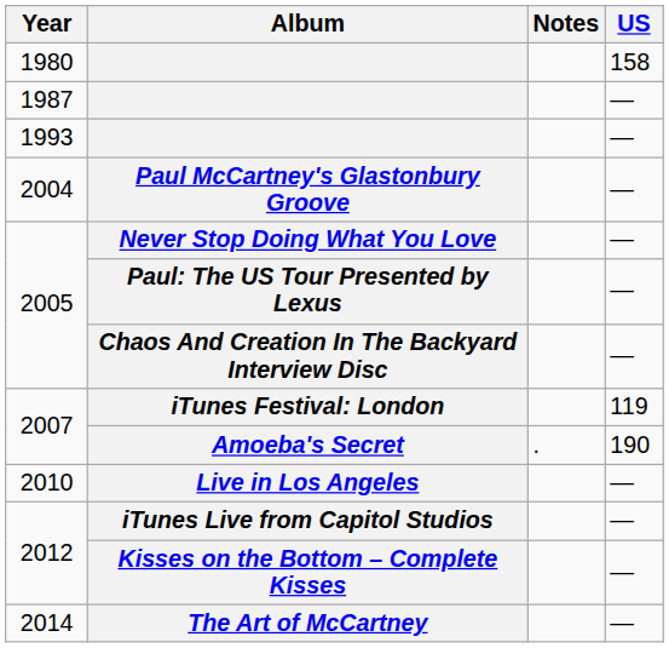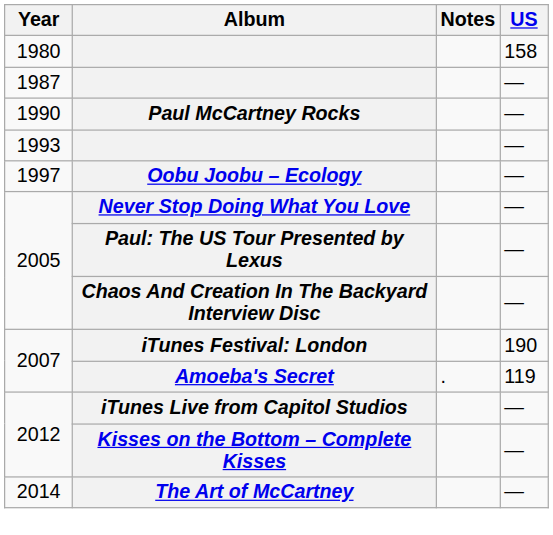 <table class="wikitable sortable plainrowheaders" style="text-align:left">
 <tr>
 <th scope="col" style="width:3em">Year</th>
 <th scope="col" style="width:18em">Album</th>
 <th scope="col" class="unsortable">Notes</th>
 <th scope="col" class="unsortable" style="width:2em;"><a href='#'>US</a><br></th>
 </tr>
 <tr>
 <td style="text-align:center;">1980</td>
 <th scope="row"><em></em></th>
 <td></td>
 <td>158</td>
 </tr>
 <tr>
 <td style="text-align:center;">1987</td>
 <th scope="row"><em></em></th>
 <td></td>
 <td>—</td>
 </tr>
 <tr>
+<td style="text-align:center;">1990</td>
+<th scope="row"><em>Paul McCartney Rocks</em></th>
+<td></td>
+<td>—</td>
+</tr>
+<tr>
 <td style="text-align:center;">1993</td>
 <th scope="row"><em></em></th>
 <td></td>
 <td>—</td>
 </tr>
 <tr>
-<td style="text-align:center;">2004</td>
-<th scope="row"><em><a href='#'>Paul McCartney's Glastonbury Groove</a></em></th>
+<td style="text-align:center;">1997</td>
+<th scope="row"><em><a href='#'>Oobu Joobu – Ecology</a></em></th>
 <td></td>
 <td>—</td>
 </tr>
 <tr>
 <td rowspan="3" style="text-align:center;">2005</td>
 <th scope="row"><em><a href='#'>Never Stop Doing What You Love</a></em></th>
 <td></td>
 <td>—</td>
 </tr>
 <tr>
 <th scope="row"><em>Paul: The US Tour Presented by Lexus</em></th>
 <td></td>
 <td>—</td>
 </tr>
 <tr>
 <th scope="row"><em>Chaos And Creation In The Backyard Interview Disc</em></th>
 <td></td>
 <td>—</td>
 </tr>
 <tr>
 <td rowspan="2" style="text-align:center;">2007</td>
 <th scope="row"><em>iTunes Festival: London</em></th>
 <td></td>
-<td>119</td>
+<td>190</td>
 </tr>
 <tr>
 <th scope="row"><em><a href='#'>Amoeba's Secret</a></em></th>
 <td>.</td>
-<td>190</td>
-</tr>
-<tr>
-<td style="text-align:center;">2010</td>
-<th scope="row"><em><a href='#'>Live in Los Angeles</a></em></th>
-<td></td>
-<td>—</td>
+<td>119</td>
 </tr>
 <tr>
 <td rowspan="2" style="text-align:center;">2012</td>
 <th scope="row"><em>iTunes Live from Capitol Studios</em></th>
 <td></td>
 <td>—</td>
 </tr>
 <tr>
 <th scope="row"><em><a href='#'>Kisses on the Bottom – Complete Kisses</a></em></th>
 <td></td>
 <td>—</td>
 </tr>
 <tr>
 <td style="text-align:center;">2014</td>
 <th scope="row"><em><a href='#'>The Art of McCartney</a></em></th>
 <td></td>
 <td>—</td>
 </tr>
 </table>
